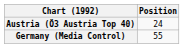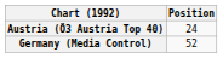 <table class="wikitable plainrowheaders" style="text-align:center">
 <tr>
 <th>Chart (1992)</th>
 <th>Position</th>
 </tr>
 <tr>
 <th scope="row">Austria (Ö3 Austria Top 40)</th>
 <td>24</td>
 </tr>
 <tr>
 <th scope="row">Germany (Media Control)</th>
-<td>55</td>
+<td>52</td>
 </tr>
 </table>
